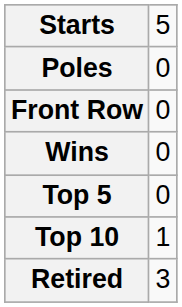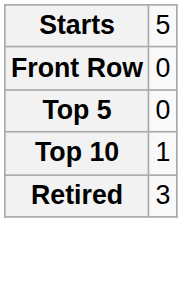 <table class="wikitable" style="text-align:center">
 <tr>
 <th>Starts</th>
 <td>5</td>
 </tr>
 <tr>
-<th>Poles</th>
-<td>0</td>
-</tr>
-<tr>
 <th>Front Row</th>
-<td>0</td>
-</tr>
-<tr>
-<th>Wins</th>
 <td>0</td>
 </tr>
 <tr>
 <th>Top 5</th>
 <td>0</td>
 </tr>
 <tr>
 <th>Top 10</th>
 <td>1</td>
 </tr>
 <tr>
 <th>Retired</th>
 <td>3</td>
 </tr>
 </table>
